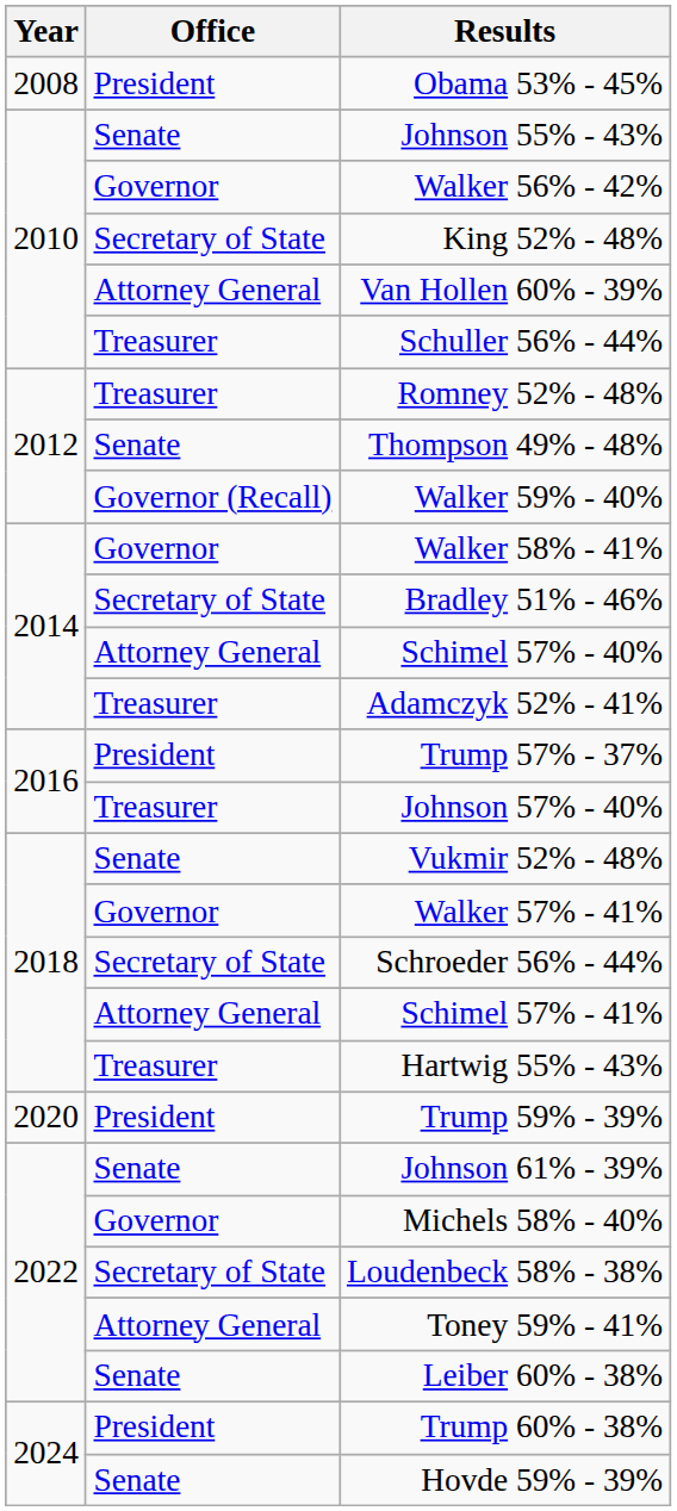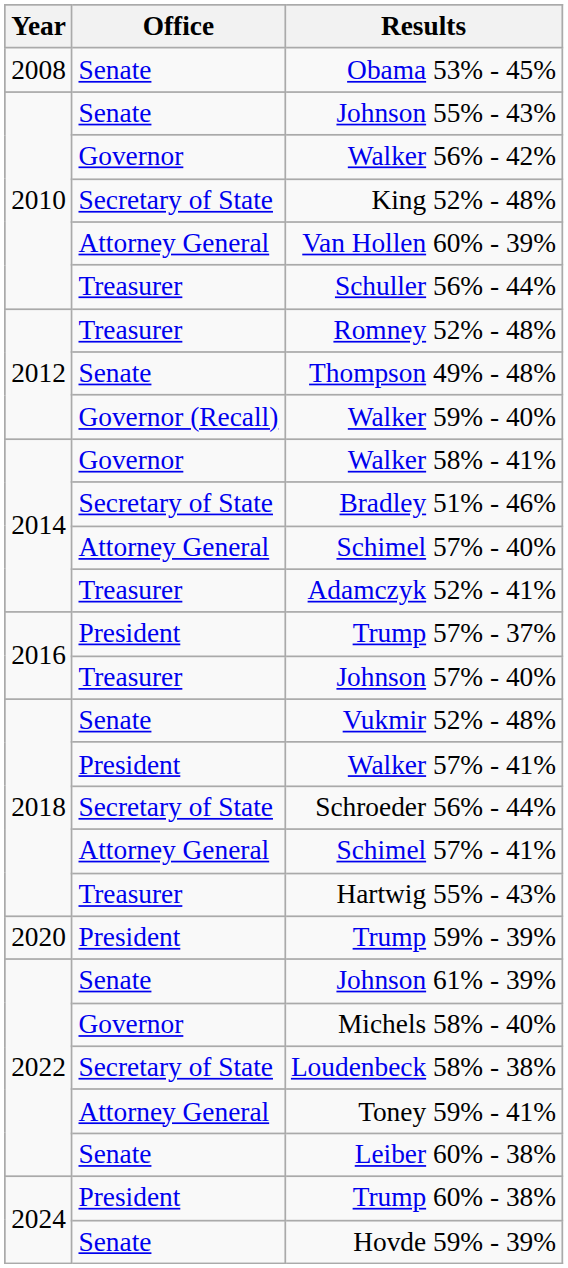 <table class=wikitable>
 <tr>
 <th>Year</th>
 <th>Office</th>
 <th>Results</th>
 </tr>
 <tr>
 <td>2008</td>
-<td><a href='#'>President</a></td>
+<td><a href='#'>Senate</a></td>
 <td align="right" ><a href='#'>Obama</a> 53% - 45%</td>
 </tr>
 <tr>
 <td rowspan=5>2010</td>
 <td><a href='#'>Senate</a></td>
 <td align="right" ><a href='#'>Johnson</a> 55% - 43%</td>
 </tr>
 <tr>
 <td><a href='#'>Governor</a></td>
 <td align="right" ><a href='#'>Walker</a> 56% - 42%</td>
 </tr>
 <tr>
 <td><a href='#'>Secretary of State</a></td>
 <td align="right" >King 52% - 48%</td>
 </tr>
 <tr>
 <td><a href='#'>Attorney General</a></td>
 <td align="right" ><a href='#'>Van Hollen</a> 60% - 39%</td>
 </tr>
 <tr>
 <td><a href='#'>Treasurer</a></td>
 <td align="right" ><a href='#'>Schuller</a> 56% - 44%</td>
 </tr>
 <tr>
 <td rowspan=3>2012</td>
 <td><a href='#'>Treasurer</a></td>
 <td align="right" ><a href='#'>Romney</a> 52% - 48%</td>
 </tr>
 <tr>
 <td><a href='#'>Senate</a></td>
 <td align="right" ><a href='#'>Thompson</a> 49% - 48%</td>
 </tr>
 <tr>
 <td><a href='#'>Governor (Recall)</a></td>
 <td align="right" ><a href='#'>Walker</a> 59% - 40%</td>
 </tr>
 <tr>
 <td rowspan=4>2014</td>
 <td><a href='#'>Governor</a></td>
 <td align="right" ><a href='#'>Walker</a> 58% - 41%</td>
 </tr>
 <tr>
 <td><a href='#'>Secretary of State</a></td>
 <td align="right" ><a href='#'>Bradley</a> 51% - 46%</td>
 </tr>
 <tr>
 <td><a href='#'>Attorney General</a></td>
 <td align="right" ><a href='#'>Schimel</a> 57% - 40%</td>
 </tr>
 <tr>
 <td><a href='#'>Treasurer</a></td>
 <td align="right" ><a href='#'>Adamczyk</a> 52% - 41%</td>
 </tr>
 <tr>
 <td rowspan=2>2016</td>
 <td><a href='#'>President</a></td>
 <td align="right" ><a href='#'>Trump</a> 57% - 37%</td>
 </tr>
 <tr>
 <td><a href='#'>Treasurer</a></td>
 <td align="right" ><a href='#'>Johnson</a> 57% - 40%</td>
 </tr>
 <tr>
 <td rowspan=5>2018</td>
 <td><a href='#'>Senate</a></td>
 <td align="right" ><a href='#'>Vukmir</a> 52% - 48%</td>
 </tr>
 <tr>
-<td><a href='#'>Governor</a></td>
+<td><a href='#'>President</a></td>
 <td align="right" ><a href='#'>Walker</a> 57% - 41%</td>
 </tr>
 <tr>
 <td><a href='#'>Secretary of State</a></td>
 <td align="right" >Schroeder 56% - 44%</td>
 </tr>
 <tr>
 <td><a href='#'>Attorney General</a></td>
 <td align="right" ><a href='#'>Schimel</a> 57% - 41%</td>
 </tr>
 <tr>
 <td><a href='#'>Treasurer</a></td>
 <td align="right" >Hartwig 55% - 43%</td>
 </tr>
 <tr>
 <td>2020</td>
 <td><a href='#'>President</a></td>
 <td align="right" ><a href='#'>Trump</a> 59% - 39%</td>
 </tr>
 <tr>
 <td rowspan=5>2022</td>
 <td><a href='#'>Senate</a></td>
 <td align="right" ><a href='#'>Johnson</a> 61% - 39%</td>
 </tr>
 <tr>
 <td><a href='#'>Governor</a></td>
 <td align="right" >Michels 58% - 40%</td>
 </tr>
 <tr>
 <td><a href='#'>Secretary of State</a></td>
 <td align="right" ><a href='#'>Loudenbeck</a> 58% - 38%</td>
 </tr>
 <tr>
 <td><a href='#'>Attorney General</a></td>
 <td align="right" >Toney 59% - 41%</td>
 </tr>
 <tr>
 <td><a href='#'>Senate</a></td>
 <td align="right" ><a href='#'>Leiber</a> 60% - 38%</td>
 </tr>
 <tr>
 <td rowspan=2>2024</td>
 <td><a href='#'>President</a></td>
 <td align="right" ><a href='#'>Trump</a> 60% - 38%</td>
 </tr>
 <tr>
 <td><a href='#'>Senate</a></td>
 <td align="right" >Hovde 59% - 39%</td>
 </tr>
 </table>
